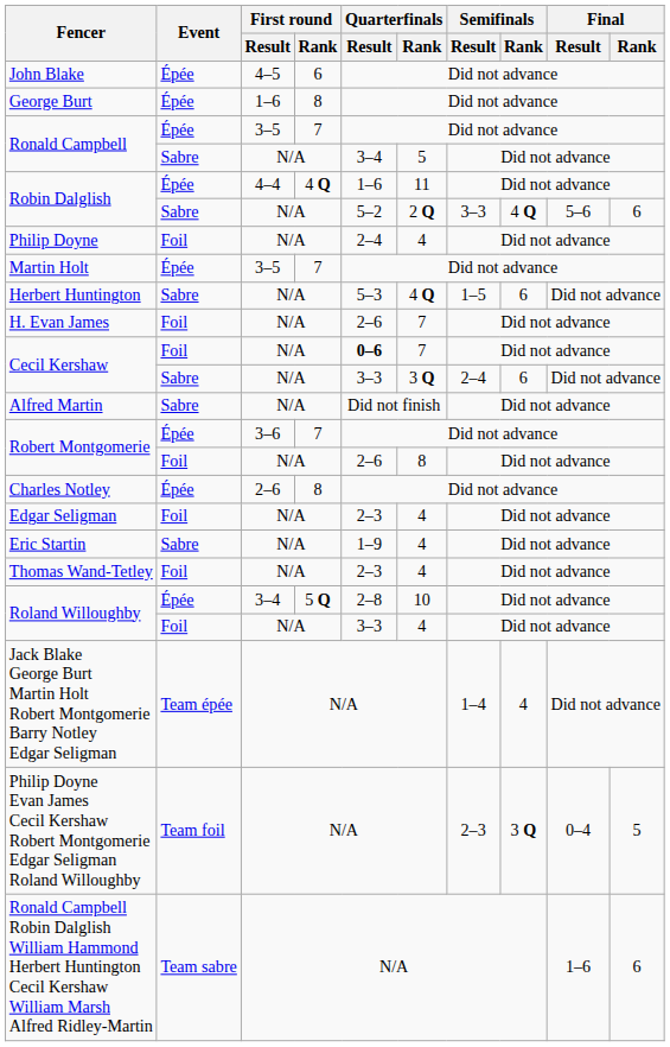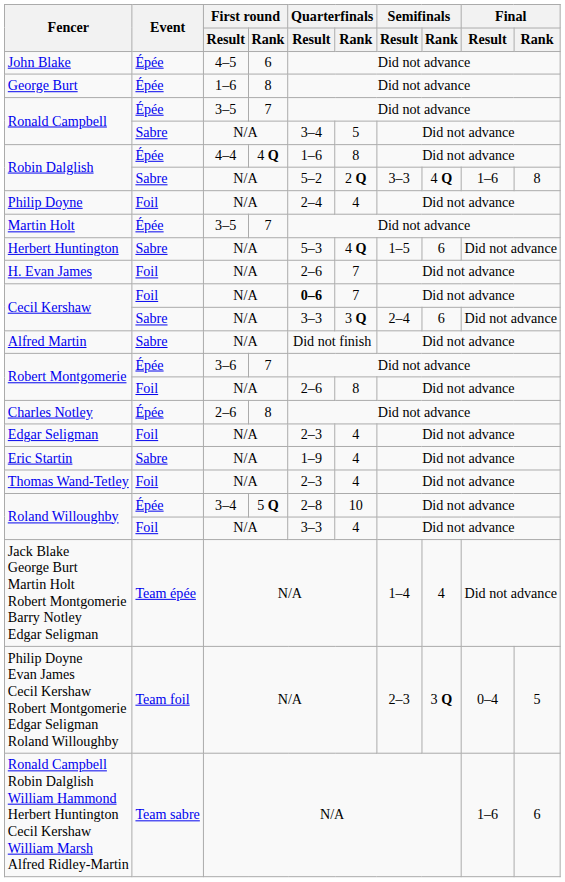 <table class=wikitable style="font-size:90%">
 <tr>
 <th rowspan=2>Fencer</th>
 <th rowspan=2>Event</th>
 <th colspan=2>First round</th>
 <th colspan=2>Quarterfinals</th>
 <th colspan=2>Semifinals</th>
 <th colspan=2>Final</th>
 </tr>
 <tr>
 <th>Result</th>
 <th>Rank</th>
 <th>Result</th>
 <th>Rank</th>
 <th>Result</th>
 <th>Rank</th>
 <th>Result</th>
 <th>Rank</th>
 </tr>
 <tr>
 <td><a href='#'>John Blake</a></td>
 <td><a href='#'>Épée</a></td>
 <td align=center>4–5</td>
 <td align=center>6</td>
 <td align=center colspan=6>Did not advance</td>
 </tr>
 <tr>
 <td><a href='#'>George Burt</a></td>
 <td><a href='#'>Épée</a></td>
 <td align=center>1–6</td>
 <td align=center>8</td>
 <td align=center colspan=6>Did not advance</td>
 </tr>
 <tr>
 <td rowspan=2><a href='#'>Ronald Campbell</a></td>
 <td><a href='#'>Épée</a></td>
 <td align=center>3–5</td>
 <td align=center>7</td>
 <td align=center colspan=6>Did not advance</td>
 </tr>
 <tr>
 <td><a href='#'>Sabre</a></td>
 <td align=center colspan=2>N/A</td>
 <td align=center>3–4</td>
 <td align=center>5</td>
 <td align=center colspan=4>Did not advance</td>
 </tr>
 <tr>
 <td rowspan=2><a href='#'>Robin Dalglish</a></td>
 <td><a href='#'>Épée</a></td>
 <td align=center>4–4</td>
 <td align=center>4 <strong>Q</strong></td>
 <td align=center>1–6</td>
-<td align=center>11</td>
+<td align=center>8</td>
 <td align=center colspan=4>Did not advance</td>
 </tr>
 <tr>
 <td><a href='#'>Sabre</a></td>
 <td align=center colspan=2>N/A</td>
 <td align=center>5–2</td>
 <td align=center>2 <strong>Q</strong></td>
 <td align=center>3–3</td>
 <td align=center>4 <strong>Q</strong></td>
-<td align=center>5–6</td>
-<td align=center>6</td>
+<td align=center>1–6</td>
+<td align=center>8</td>
 </tr>
 <tr>
 <td><a href='#'>Philip Doyne</a></td>
 <td><a href='#'>Foil</a></td>
 <td align=center colspan=2>N/A</td>
 <td align=center>2–4</td>
 <td align=center>4</td>
 <td align=center colspan=4>Did not advance</td>
 </tr>
 <tr>
 <td><a href='#'>Martin Holt</a></td>
 <td><a href='#'>Épée</a></td>
 <td align=center>3–5</td>
 <td align=center>7</td>
 <td align=center colspan=6>Did not advance</td>
 </tr>
 <tr>
 <td><a href='#'>Herbert Huntington</a></td>
 <td><a href='#'>Sabre</a></td>
 <td align=center colspan=2>N/A</td>
 <td align=center>5–3</td>
 <td align=center>4 <strong>Q</strong></td>
 <td align=center>1–5</td>
 <td align=center>6</td>
 <td align=center colspan=2>Did not advance</td>
 </tr>
 <tr>
 <td><a href='#'>H. Evan James</a></td>
 <td><a href='#'>Foil</a></td>
 <td align=center colspan=2>N/A</td>
 <td align=center>2–6</td>
 <td align=center>7</td>
 <td align=center colspan=4>Did not advance</td>
 </tr>
 <tr>
 <td rowspan=2><a href='#'>Cecil Kershaw</a></td>
 <td><a href='#'>Foil</a></td>
 <td align=center colspan=2>N/A</td>
 <td align=center><strong>0–6</strong></td>
 <td align=center>7</td>
 <td align=center colspan=4>Did not advance</td>
 </tr>
 <tr>
 <td><a href='#'>Sabre</a></td>
 <td align=center colspan=2>N/A</td>
 <td align=center>3–3</td>
 <td align=center>3 <strong>Q</strong></td>
 <td align=center>2–4</td>
 <td align=center>6</td>
 <td align=center colspan=2>Did not advance</td>
 </tr>
 <tr>
 <td><a href='#'>Alfred Martin</a></td>
 <td><a href='#'>Sabre</a></td>
 <td align=center colspan=2>N/A</td>
 <td align=center colspan=2>Did not finish</td>
 <td align=center colspan=4>Did not advance</td>
 </tr>
 <tr>
 <td rowspan=2><a href='#'>Robert Montgomerie</a></td>
 <td><a href='#'>Épée</a></td>
 <td align=center>3–6</td>
 <td align=center>7</td>
 <td align=center colspan=6>Did not advance</td>
 </tr>
 <tr>
 <td><a href='#'>Foil</a></td>
 <td align=center colspan=2>N/A</td>
 <td align=center>2–6</td>
 <td align=center>8</td>
 <td align=center colspan=4>Did not advance</td>
 </tr>
 <tr>
 <td><a href='#'>Charles Notley</a></td>
 <td><a href='#'>Épée</a></td>
 <td align=center>2–6</td>
 <td align=center>8</td>
 <td align=center colspan=6>Did not advance</td>
 </tr>
 <tr>
 <td><a href='#'>Edgar Seligman</a></td>
 <td><a href='#'>Foil</a></td>
 <td align=center colspan=2>N/A</td>
 <td align=center>2–3</td>
 <td align=center>4</td>
 <td align=center colspan=4>Did not advance</td>
 </tr>
 <tr>
 <td><a href='#'>Eric Startin</a></td>
 <td><a href='#'>Sabre</a></td>
 <td align=center colspan=2>N/A</td>
 <td align=center>1–9</td>
 <td align=center>4</td>
 <td align=center colspan=4>Did not advance</td>
 </tr>
 <tr>
 <td><a href='#'>Thomas Wand-Tetley</a></td>
 <td><a href='#'>Foil</a></td>
 <td align=center colspan=2>N/A</td>
 <td align=center>2–3</td>
 <td align=center>4</td>
 <td align=center colspan=4>Did not advance</td>
 </tr>
 <tr>
 <td rowspan=2><a href='#'>Roland Willoughby</a></td>
 <td><a href='#'>Épée</a></td>
 <td align=center>3–4</td>
 <td align=center>5 <strong>Q</strong></td>
 <td align=center>2–8</td>
 <td align=center>10</td>
 <td align=center colspan=4>Did not advance</td>
 </tr>
 <tr>
 <td><a href='#'>Foil</a></td>
 <td align=center colspan=2>N/A</td>
 <td align=center>3–3</td>
 <td align=center>4</td>
 <td align=center colspan=4>Did not advance</td>
 </tr>
 <tr>
 <td>Jack Blake <br> George Burt <br> Martin Holt <br> Robert Montgomerie <br> Barry Notley <br> Edgar Seligman</td>
 <td><a href='#'>Team épée</a></td>
 <td align=center colspan=4>N/A</td>
 <td align=center>1–4</td>
 <td align=center>4</td>
 <td align=center colspan=2>Did not advance</td>
 </tr>
 <tr>
 <td>Philip Doyne <br> Evan James <br> Cecil Kershaw <br> Robert Montgomerie <br> Edgar Seligman <br> Roland Willoughby</td>
 <td><a href='#'>Team foil</a></td>
 <td align=center colspan=4>N/A</td>
 <td align=center>2–3</td>
 <td align=center>3 <strong>Q</strong></td>
 <td align=center>0–4</td>
 <td align=center>5</td>
 </tr>
 <tr>
 <td><a href='#'>Ronald Campbell</a> <br> Robin Dalglish <br> <a href='#'>William Hammond</a> <br> Herbert Huntington <br> Cecil Kershaw <br> <a href='#'>William Marsh</a> <br> Alfred Ridley-Martin</td>
 <td><a href='#'>Team sabre</a></td>
 <td align=center colspan=6>N/A</td>
 <td align=center>1–6</td>
 <td align=center>6</td>
 </tr>
 </table>
